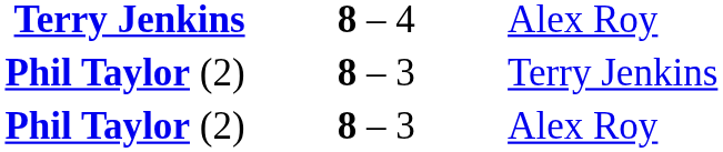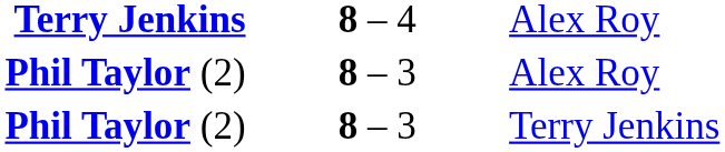 <table style="text-align:center">
 <tr>
 <th width=200></th>
 <th width=100></th>
 <th width=200></th>
 </tr>
 <tr>
 <td align=right><strong><a href='#'>Terry Jenkins</a></strong> </td>
 <td><strong>8</strong> – 4</td>
 <td align=left> <a href='#'>Alex Roy</a></td>
 </tr>
 <tr>
 <td align=right><strong><a href='#'>Phil Taylor</a></strong> (2) </td>
 <td><strong>8</strong> – 3</td>
-<td align=left> <a href='#'>Terry Jenkins</a></td>
+<td align=left> <a href='#'>Alex Roy</a></td>
 </tr>
 <tr>
 <td align=right><strong><a href='#'>Phil Taylor</a></strong> (2) </td>
 <td><strong>8</strong> – 3</td>
-<td align=left> <a href='#'>Alex Roy</a></td>
+<td align=left> <a href='#'>Terry Jenkins</a></td>
 </tr>
 </table>
